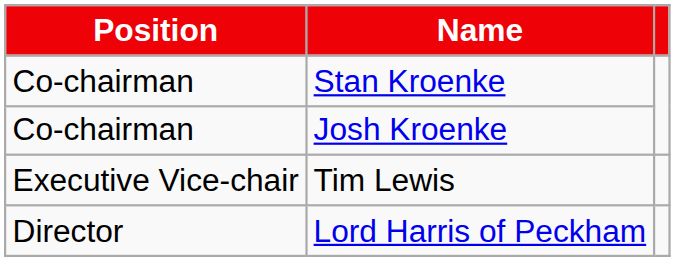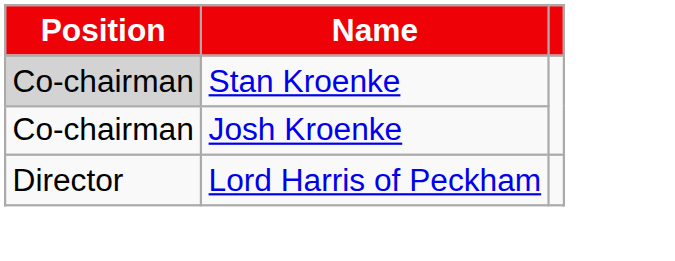 <table class="wikitable" style="text-align:left; font-size:90%;">
 <tr>
 <th style="background-color:#ee0107; color:#ffffff;">Position</th>
 <th style="background-color:#ee0107; color:#ffffff;">Name</th>
 <th style="background-color:#ee0107; color:#ffffff;"></th>
 </tr>
 <tr>
-<td>Co-chairman</td>
+<td style="background: lightgrey;">Co-chairman</td>
 <td> <a href='#'>Stan Kroenke</a></td>
 <td rowspan="2"></td>
 </tr>
 <tr>
 <td>Co-chairman</td>
 <td> <a href='#'>Josh Kroenke</a></td>
 </tr>
 <tr>
-<td>Executive Vice-chair</td>
-<td> Tim Lewis</td>
-<td></td>
-</tr>
-<tr>
 <td>Director</td>
 <td style="text-align:left;"> <a href='#'>Lord Harris of Peckham</a></td>
 <td></td>
 </tr>
 </table>
